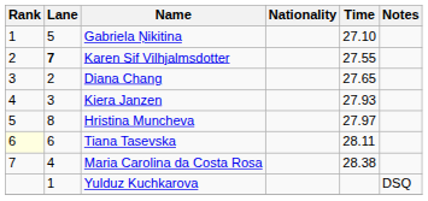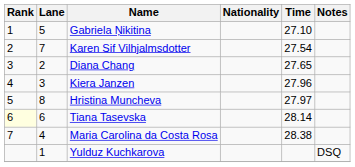 <table class="wikitable">
 <tr>
 <th>Rank</th>
 <th>Lane</th>
 <th>Name</th>
 <th>Nationality</th>
 <th>Time</th>
 <th>Notes</th>
 </tr>
 <tr>
 <td>1</td>
 <td>5</td>
 <td><a href='#'>Gabriela Ņikitina</a></td>
 <td></td>
 <td>27.10</td>
 <td></td>
 </tr>
 <tr>
 <td>2</td>
-<td><strong>7</strong></td>
+<td>7</td>
 <td><a href='#'>Karen Sif Vilhjalmsdotter</a></td>
 <td></td>
-<td>27.55</td>
+<td>27.54</td>
 <td></td>
 </tr>
 <tr>
 <td>3</td>
 <td>2</td>
 <td><a href='#'>Diana Chang</a></td>
 <td></td>
 <td>27.65</td>
 <td></td>
 </tr>
 <tr>
 <td>4</td>
 <td>3</td>
 <td><a href='#'>Kiera Janzen</a></td>
 <td></td>
-<td>27.93</td>
+<td>27.96</td>
 <td></td>
 </tr>
 <tr>
 <td>5</td>
 <td>8</td>
 <td><a href='#'>Hristina Muncheva</a></td>
 <td></td>
 <td>27.97</td>
 <td></td>
 </tr>
 <tr>
 <td style="background: lightyellow;">6</td>
 <td>6</td>
 <td><a href='#'>Tiana Tasevska</a></td>
 <td></td>
-<td>28.11</td>
+<td>28.14</td>
 <td></td>
 </tr>
 <tr>
 <td>7</td>
 <td>4</td>
 <td><a href='#'>Maria Carolina da Costa Rosa</a></td>
 <td></td>
 <td>28.38</td>
 <td></td>
 </tr>
 <tr>
 <td></td>
 <td>1</td>
 <td><a href='#'>Yulduz Kuchkarova</a></td>
 <td></td>
 <td></td>
 <td>DSQ</td>
 </tr>
 <tr>
 </tr>
 </table>
